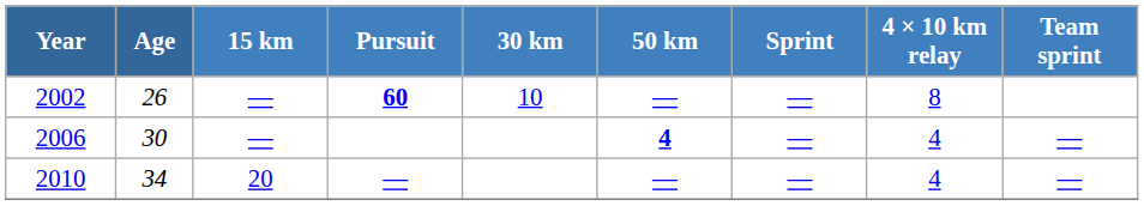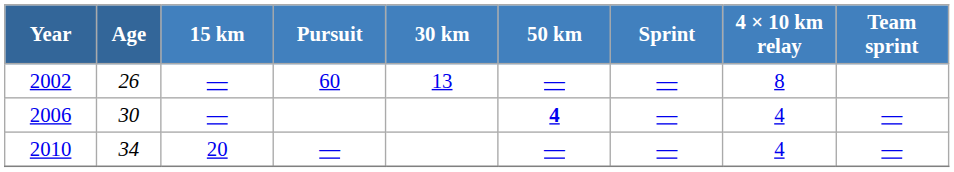 <table class="wikitable" style="font-size:95%; text-align:center; border:grey solid 1px; border-collapse:collapse; background:#ffffff;">
 <tr>
 <th style="background-color:#369; color:white; width:60px;"> Year </th>
 <th style="background-color:#369; color:white; width:40px;"> Age </th>
 <th style="background-color:#4180be; color:white; width:75px;"> 15 km </th>
 <th style="background-color:#4180be; color:white; width:75px;"> Pursuit </th>
 <th style="background-color:#4180be; color:white; width:75px;"> 30 km </th>
 <th style="background-color:#4180be; color:white; width:75px;"> 50 km </th>
 <th style="background-color:#4180be; color:white; width:75px;"> Sprint </th>
 <th style="background-color:#4180be; color:white; width:75px;"> 4 × 10 km <br> relay </th>
 <th style="background-color:#4180be; color:white; width:75px;"> Team <br> sprint </th>
 </tr>
 <tr>
 <td><a href='#'>2002</a></td>
 <td><em>26</em></td>
 <td><a href='#'>—</a></td>
-<td><strong><a href='#'>60</a></strong></td>
-<td><a href='#'>10</a></td>
+<td><a href='#'>60</a></td>
+<td><a href='#'>13</a></td>
 <td><a href='#'>—</a></td>
 <td><a href='#'>—</a></td>
 <td><a href='#'>8</a></td>
 <td></td>
 </tr>
 <tr>
 <td><a href='#'>2006</a></td>
 <td><em>30</em></td>
 <td><a href='#'>—</a></td>
 <td><a href='#'></a></td>
 <td></td>
 <td><strong><a href='#'>4</a></strong></td>
 <td><a href='#'>—</a></td>
 <td><a href='#'>4</a></td>
 <td><a href='#'>—</a></td>
 </tr>
 <tr>
 <td><a href='#'>2010</a></td>
 <td><em>34</em></td>
 <td><a href='#'>20</a></td>
 <td><a href='#'>—</a></td>
 <td></td>
 <td><a href='#'>—</a></td>
 <td><a href='#'>—</a></td>
 <td><a href='#'>4</a></td>
 <td><a href='#'>—</a></td>
 </tr>
 <tr>
 </tr>
 </table>
